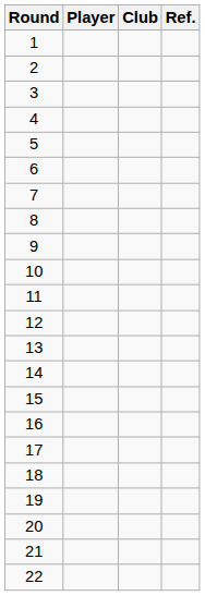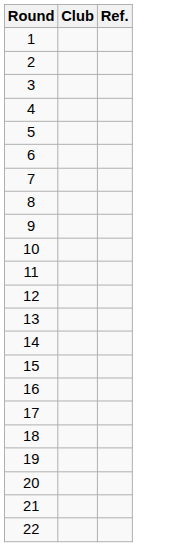 <table class="wikitable sortable" style="text-align:center">
 <tr>
 <th>Round</th>
-<th>Player</th>
 <th>Club</th>
 <th class="unsortable">Ref.</th>
 </tr>
 <tr>
 <td>1</td>
 <td></td>
 <td></td>
-<td></td>
 </tr>
 <tr>
 <td>2</td>
-<td></td>
 <td></td>
 <td></td>
 </tr>
 <tr>
 <td>3</td>
 <td></td>
 <td></td>
-<td></td>
 </tr>
 <tr>
 <td>4</td>
-<td></td>
 <td></td>
 <td></td>
 </tr>
 <tr>
 <td>5</td>
 <td></td>
 <td></td>
-<td></td>
 </tr>
 <tr>
 <td>6</td>
-<td></td>
 <td></td>
 <td></td>
 </tr>
 <tr>
 <td>7</td>
 <td></td>
 <td></td>
-<td></td>
 </tr>
 <tr>
 <td>8</td>
-<td><strong></strong></td>
 <td><strong></strong></td>
 <td></td>
 </tr>
 <tr>
 <td>9</td>
 <td></td>
 <td></td>
-<td></td>
 </tr>
 <tr>
 <td>10</td>
-<td></td>
 <td></td>
 <td></td>
 </tr>
 <tr>
 <td>11</td>
 <td></td>
 <td></td>
-<td></td>
 </tr>
 <tr>
 <td>12</td>
-<td></td>
 <td></td>
 <td></td>
 </tr>
 <tr>
 <td>13</td>
 <td></td>
 <td></td>
-<td></td>
 </tr>
 <tr>
 <td>14</td>
-<td></td>
 <td></td>
 <td></td>
 </tr>
 <tr>
 <td>15</td>
 <td></td>
 <td></td>
-<td></td>
 </tr>
 <tr>
 <td>16</td>
-<td></td>
 <td></td>
 <td></td>
 </tr>
 <tr>
 <td>17</td>
 <td></td>
 <td></td>
-<td></td>
 </tr>
 <tr>
 <td>18</td>
-<td></td>
 <td></td>
 <td></td>
 </tr>
 <tr>
 <td>19</td>
 <td></td>
 <td></td>
-<td></td>
 </tr>
 <tr>
 <td>20</td>
-<td></td>
 <td></td>
 <td></td>
 </tr>
 <tr>
 <td>21</td>
 <td></td>
 <td></td>
-<td></td>
 </tr>
 <tr>
 <td>22</td>
 <td></td>
 <td></td>
-<td></td>
 </tr>
 </table>
